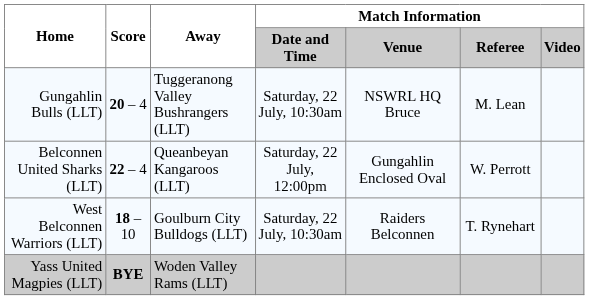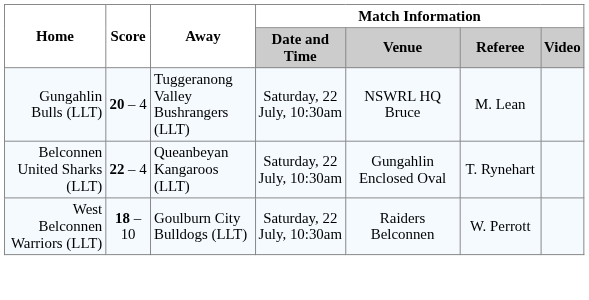 <table border="1" cellpadding="3" cellspacing="0" width="100%" style="border-collapse:collapse;  text-align:center;">
 <tr>
 <th rowspan="2" width="19%">Home</th>
 <th rowspan="2" width="8%">Score</th>
 <th rowspan="2" width="19%">Away</th>
 <th colspan="4">Match Information</th>
 </tr>
 <tr style="background:#CCCCCC">
 <th width="17%">Date and Time</th>
 <th width="22%">Venue</th>
 <th width="50%">Referee</th>
 <th>Video</th>
 </tr>
 <tr style="text-align:center; background:#f5faff;">
 <td align="right">Gungahlin Bulls (LLT) </td>
 <td><strong>20</strong> – 4</td>
 <td align="left"> Tuggeranong Valley Bushrangers (LLT)</td>
 <td>Saturday, 22 July, 10:30am</td>
 <td>NSWRL HQ Bruce</td>
 <td>M. Lean</td>
 <td></td>
 </tr>
 <tr style="text-align:center; background:#f5faff;">
 <td align="right">Belconnen United Sharks (LLT) </td>
 <td><strong>22</strong> – 4</td>
 <td align="left"> Queanbeyan Kangaroos (LLT)</td>
-<td>Saturday, 22 July, 12:00pm</td>
+<td>Saturday, 22 July, 10:30am</td>
 <td>Gungahlin Enclosed Oval</td>
-<td>W. Perrott</td>
+<td>T. Rynehart</td>
 <td></td>
 </tr>
 <tr style="text-align:center; background:#f5faff;">
 <td align="right">West Belconnen Warriors (LLT) </td>
 <td><strong>18</strong> – 10</td>
 <td align="left"> Goulburn City Bulldogs (LLT)</td>
 <td>Saturday, 22 July, 10:30am</td>
 <td>Raiders Belconnen</td>
-<td>T. Rynehart</td>
-<td></td>
-</tr>
-<tr style="text-align:center; background:#CCCCCC;">
-<td align="right">Yass United Magpies (LLT) </td>
-<td><strong>BYE</strong></td>
-<td align="left"> Woden Valley Rams (LLT)</td>
-<td></td>
-<td></td>
-<td></td>
+<td>W. Perrott</td>
 <td></td>
 </tr>
 </table>
